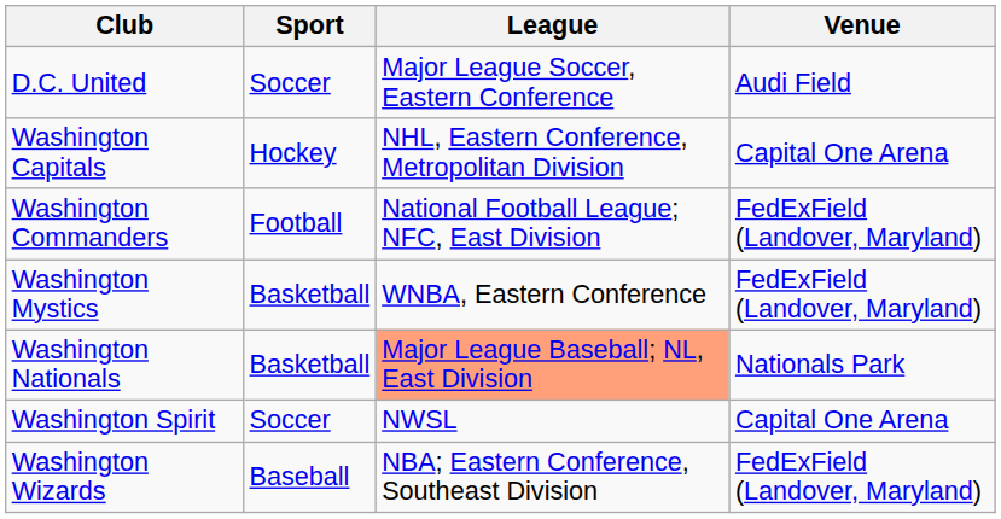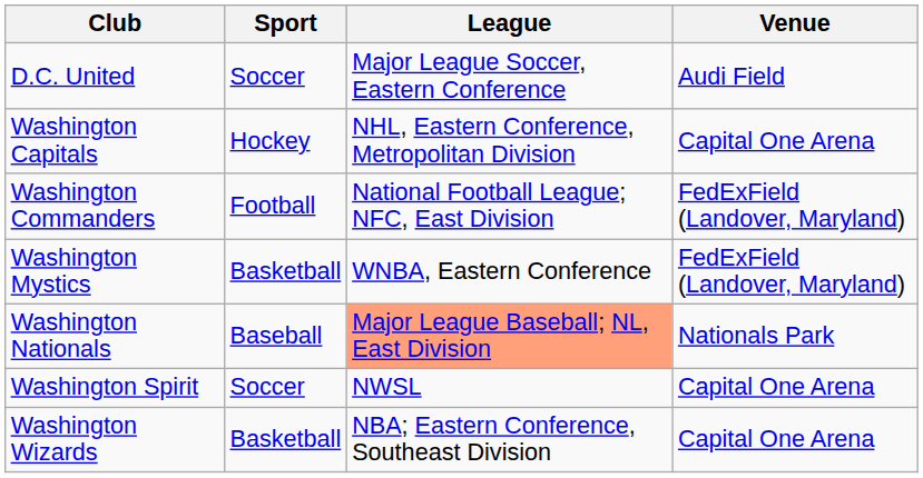 <table class=wikitable>
 <tr>
 <th>Club</th>
 <th>Sport</th>
 <th>League</th>
 <th>Venue</th>
 </tr>
 <tr>
 <td><a href='#'>D.C. United</a></td>
 <td><a href='#'>Soccer</a></td>
 <td><a href='#'>Major League Soccer</a>, <a href='#'>Eastern Conference</a></td>
 <td><a href='#'>Audi Field</a></td>
 </tr>
 <tr>
 <td><a href='#'>Washington Capitals</a></td>
 <td><a href='#'>Hockey</a></td>
 <td><a href='#'>NHL</a>, <a href='#'>Eastern Conference</a>, <a href='#'>Metropolitan Division</a></td>
 <td><a href='#'>Capital One Arena</a></td>
 </tr>
 <tr>
 <td><a href='#'>Washington Commanders</a></td>
 <td><a href='#'>Football</a></td>
 <td><a href='#'>National Football League</a>; <a href='#'>NFC</a>, <a href='#'>East Division</a></td>
 <td><a href='#'>FedExField</a> (<a href='#'>Landover, Maryland</a>)</td>
 </tr>
 <tr>
 <td><a href='#'>Washington Mystics</a></td>
 <td><a href='#'>Basketball</a></td>
 <td><a href='#'>WNBA</a>, Eastern Conference</td>
 <td><a href='#'>FedExField</a> (<a href='#'>Landover, Maryland</a>)</td>
 </tr>
 <tr>
 <td><a href='#'>Washington Nationals</a></td>
-<td><a href='#'>Basketball</a></td>
+<td><a href='#'>Baseball</a></td>
 <td style="background: lightsalmon;"><a href='#'>Major League Baseball</a>; <a href='#'>NL</a>, <a href='#'>East Division</a></td>
 <td><a href='#'>Nationals Park</a></td>
 </tr>
 <tr>
 <td><a href='#'>Washington Spirit</a></td>
 <td><a href='#'>Soccer</a></td>
 <td><a href='#'>NWSL</a></td>
 <td><a href='#'>Capital One Arena</a></td>
 </tr>
 <tr>
 <td><a href='#'>Washington Wizards</a></td>
-<td><a href='#'>Baseball</a></td>
+<td><a href='#'>Basketball</a></td>
 <td><a href='#'>NBA</a>; <a href='#'>Eastern Conference</a>, Southeast Division</td>
-<td><a href='#'>FedExField</a> (<a href='#'>Landover, Maryland</a>)</td>
+<td><a href='#'>Capital One Arena</a></td>
 </tr>
 </table>
